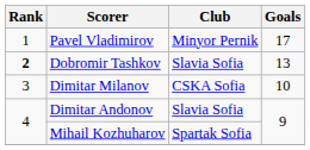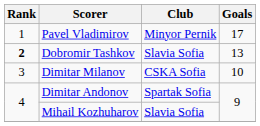 <table class="wikitable" style="text-align:center">
 <tr>
 <th>Rank</th>
 <th>Scorer</th>
 <th>Club</th>
 <th>Goals</th>
 </tr>
 <tr>
 <td rowspan="1">1</td>
 <td align="left"> <a href='#'>Pavel Vladimirov</a></td>
 <td align="left"><a href='#'>Minyor Pernik</a></td>
 <td rowspan="1">17</td>
 </tr>
 <tr>
 <td rowspan="1"><strong>2</strong></td>
 <td align="left"> <a href='#'>Dobromir Tashkov</a></td>
 <td align="left"><a href='#'>Slavia Sofia</a></td>
 <td rowspan="1">13</td>
 </tr>
 <tr>
 <td rowspan="1">3</td>
 <td align="left"> <a href='#'>Dimitar Milanov</a></td>
 <td align="left"><a href='#'>CSKA Sofia</a></td>
 <td rowspan="1">10</td>
 </tr>
 <tr>
 <td rowspan="2">4</td>
 <td align="left"> <a href='#'>Dimitar Andonov</a></td>
-<td align="left"><a href='#'>Slavia Sofia</a></td>
+<td align="left"><a href='#'>Spartak Sofia</a></td>
 <td rowspan="2">9</td>
 </tr>
 <tr>
 <td align="left"> <a href='#'>Mihail Kozhuharov</a></td>
-<td align="left"><a href='#'>Spartak Sofia</a></td>
+<td align="left"><a href='#'>Slavia Sofia</a></td>
 </tr>
 <tr>
 </tr>
 </table>
